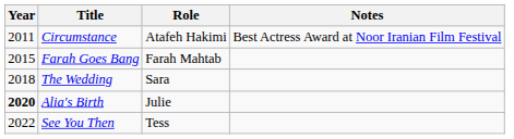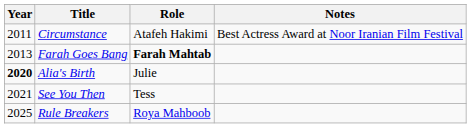 <table class="wikitable sortable">
 <tr>
 <th>Year</th>
 <th>Title</th>
 <th>Role</th>
 <th class="unsortable">Notes</th>
 </tr>
 <tr>
 <td>2011</td>
 <td><em><a href='#'>Circumstance</a></em></td>
 <td>Atafeh Hakimi</td>
 <td>Best Actress Award at <a href='#'>Noor Iranian Film Festival</a></td>
 </tr>
 <tr>
-<td>2015</td>
+<td>2013</td>
 <td><em><a href='#'>Farah Goes Bang</a></em></td>
-<td>Farah Mahtab</td>
-<td></td>
-</tr>
-<tr>
-<td>2018</td>
-<td data-sort-value="Wedding, The"><em><a href='#'>The Wedding</a></em></td>
-<td>Sara</td>
+<td><strong>Farah Mahtab</strong></td>
 <td></td>
 </tr>
 <tr>
 <td><strong>2020</strong></td>
 <td><em><a href='#'>Alia's Birth</a></em></td>
 <td>Julie</td>
 <td></td>
 </tr>
 <tr>
-<td>2022</td>
+<td>2021</td>
 <td><em><a href='#'>See You Then</a></em></td>
 <td>Tess</td>
 <td></td>
 </tr>
+<tr>
+<td>2025</td>
+<td><em><a href='#'>Rule Breakers</a></em></td>
+<td><a href='#'>Roya Mahboob</a></td>
+<td></td>
+</tr>
 </table>
